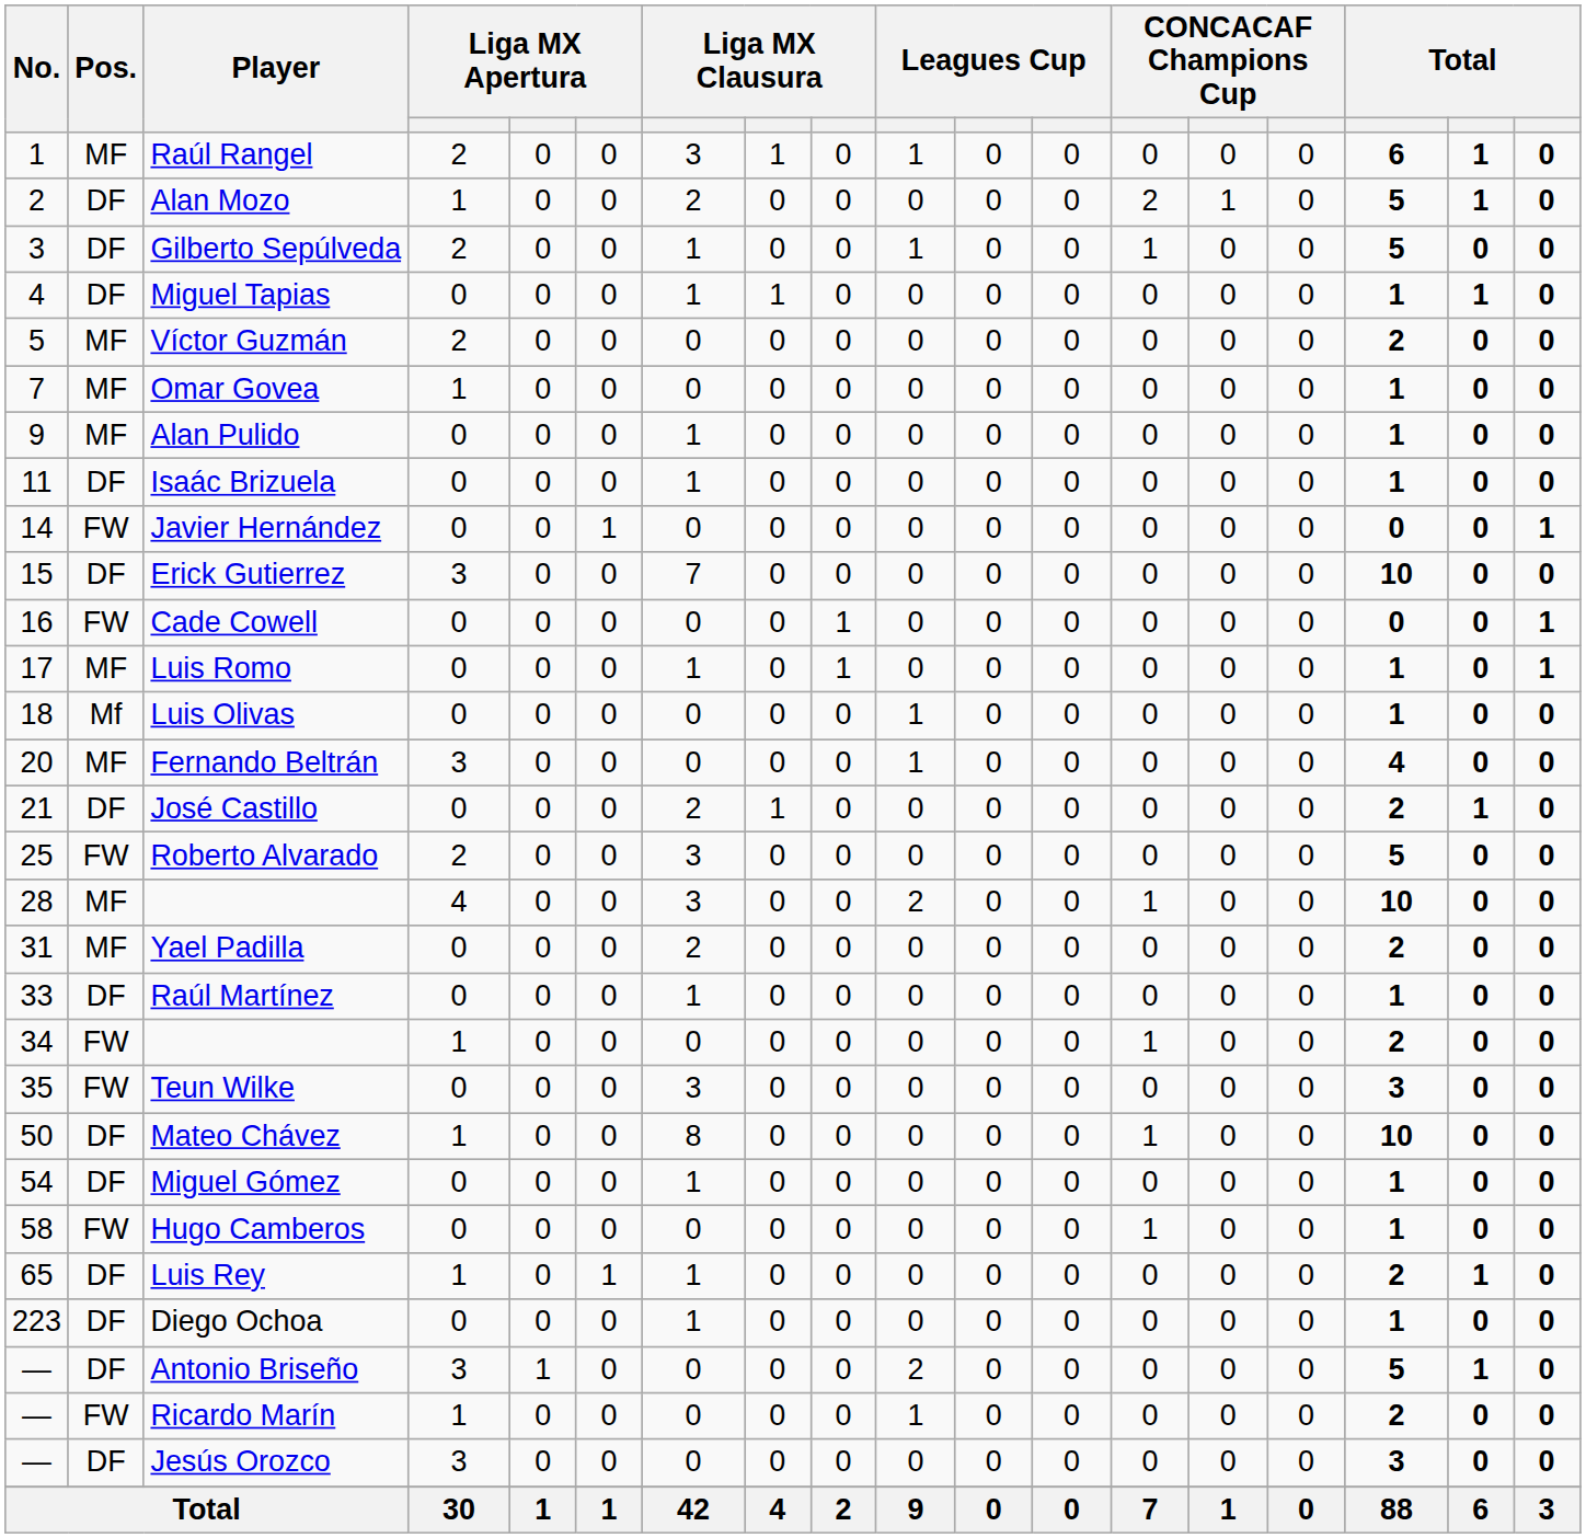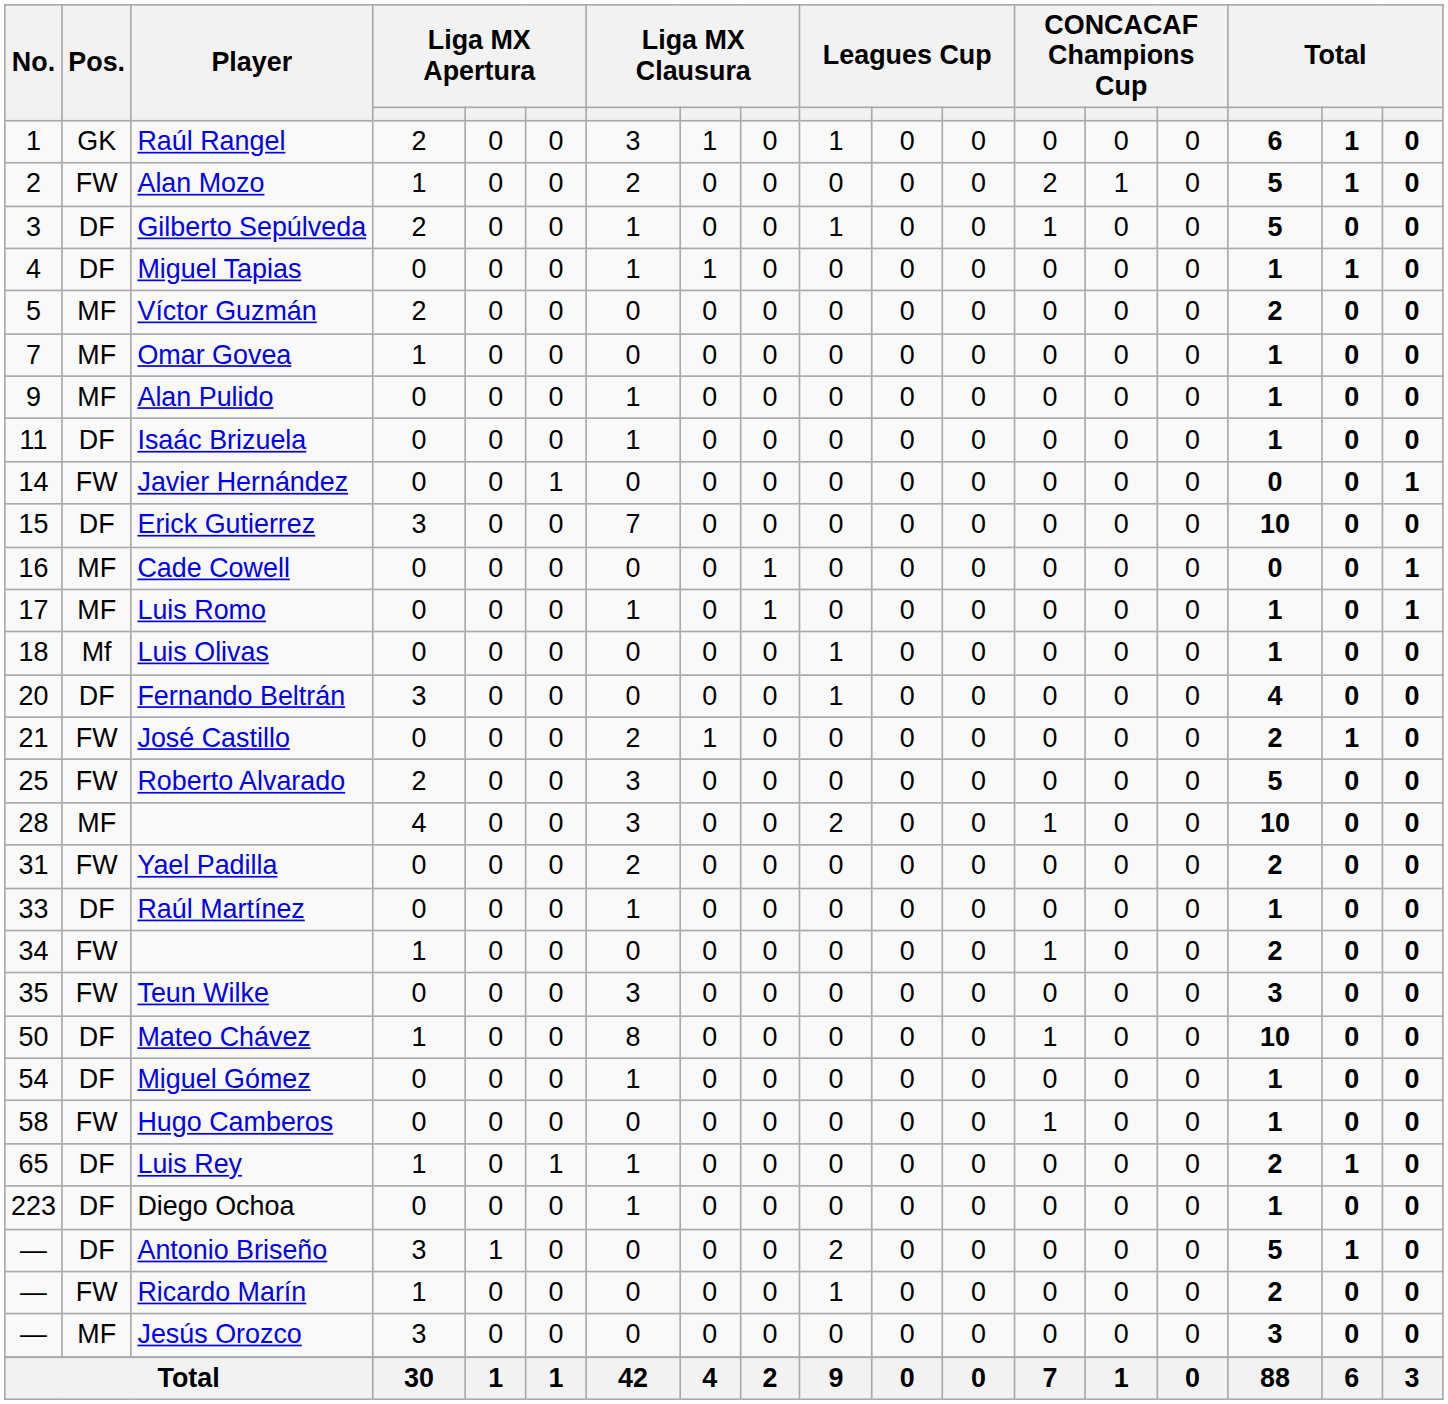 <table class="wikitable sortable" style="text-align:center">
 <tr>
 <th rowspan="2">No.</th>
 <th rowspan="2">Pos.</th>
 <th rowspan="2">Player</th>
 <th colspan="3" style="width:120px">Liga MX Apertura</th>
 <th colspan="3" style="width:120px">Liga MX Clausura</th>
 <th colspan="3" style="width:120px">Leagues Cup</th>
 <th colspan="3" style="width:120px">CONCACAF Champions Cup</th>
 <th colspan="3" style="width:120px">Total</th>
 </tr>
 <tr>
 <th></th>
 <th></th>
 <th></th>
 <th></th>
 <th></th>
 <th></th>
 <th></th>
 <th></th>
 <th></th>
 <th></th>
 <th></th>
 <th></th>
 <th></th>
 <th></th>
 <th></th>
 </tr>
 <tr>
 <td>1</td>
-<td>MF</td>
+<td>GK</td>
 <td align=left> <a href='#'>Raúl Rangel</a></td>
 <td>2</td>
 <td>0</td>
 <td>0</td>
 <td>3</td>
 <td>1</td>
 <td>0</td>
 <td>1</td>
 <td>0</td>
 <td>0</td>
 <td>0</td>
 <td>0</td>
 <td>0</td>
 <td><strong>6</strong></td>
 <td><strong>1</strong></td>
 <td><strong>0</strong></td>
 </tr>
 <tr>
 <td>2</td>
-<td>DF</td>
+<td>FW</td>
 <td align=left> <a href='#'>Alan Mozo</a></td>
 <td>1</td>
 <td>0</td>
 <td>0</td>
 <td>2</td>
 <td>0</td>
 <td>0</td>
 <td>0</td>
 <td>0</td>
 <td>0</td>
 <td>2</td>
 <td>1</td>
 <td>0</td>
 <td><strong>5</strong></td>
 <td><strong>1</strong></td>
 <td><strong>0</strong></td>
 </tr>
 <tr>
 <td>3</td>
 <td>DF</td>
 <td align=left> <a href='#'>Gilberto Sepúlveda</a></td>
 <td>2</td>
 <td>0</td>
 <td>0</td>
 <td>1</td>
 <td>0</td>
 <td>0</td>
 <td>1</td>
 <td>0</td>
 <td>0</td>
 <td>1</td>
 <td>0</td>
 <td>0</td>
 <td><strong>5</strong></td>
 <td><strong>0</strong></td>
 <td><strong>0</strong></td>
 </tr>
 <tr>
 <td>4</td>
 <td>DF</td>
 <td align=left> <a href='#'>Miguel Tapias</a></td>
 <td>0</td>
 <td>0</td>
 <td>0</td>
 <td>1</td>
 <td>1</td>
 <td>0</td>
 <td>0</td>
 <td>0</td>
 <td>0</td>
 <td>0</td>
 <td>0</td>
 <td>0</td>
 <td><strong>1</strong></td>
 <td><strong>1</strong></td>
 <td><strong>0</strong></td>
 </tr>
 <tr>
 <td>5</td>
 <td>MF</td>
 <td align=left> <a href='#'>Víctor Guzmán</a></td>
 <td>2</td>
 <td>0</td>
 <td>0</td>
 <td>0</td>
 <td>0</td>
 <td>0</td>
 <td>0</td>
 <td>0</td>
 <td>0</td>
 <td>0</td>
 <td>0</td>
 <td>0</td>
 <td><strong>2</strong></td>
 <td><strong>0</strong></td>
 <td><strong>0</strong></td>
 </tr>
 <tr>
 <td>7</td>
 <td>MF</td>
 <td align=left> <a href='#'>Omar Govea</a></td>
 <td>1</td>
 <td>0</td>
 <td>0</td>
 <td>0</td>
 <td>0</td>
 <td>0</td>
 <td>0</td>
 <td>0</td>
 <td>0</td>
 <td>0</td>
 <td>0</td>
 <td>0</td>
 <td><strong>1</strong></td>
 <td><strong>0</strong></td>
 <td><strong>0</strong></td>
 </tr>
 <tr>
 <td>9</td>
 <td>MF</td>
 <td align=left> <a href='#'>Alan Pulido</a></td>
 <td>0</td>
 <td>0</td>
 <td>0</td>
 <td>1</td>
 <td>0</td>
 <td>0</td>
 <td>0</td>
 <td>0</td>
 <td>0</td>
 <td>0</td>
 <td>0</td>
 <td>0</td>
 <td><strong>1</strong></td>
 <td><strong>0</strong></td>
 <td><strong>0</strong></td>
 </tr>
 <tr>
 <td>11</td>
 <td>DF</td>
 <td align=left> <a href='#'>Isaác Brizuela</a></td>
 <td>0</td>
 <td>0</td>
 <td>0</td>
 <td>1</td>
 <td>0</td>
 <td>0</td>
 <td>0</td>
 <td>0</td>
 <td>0</td>
 <td>0</td>
 <td>0</td>
 <td>0</td>
 <td><strong>1</strong></td>
 <td><strong>0</strong></td>
 <td><strong>0</strong></td>
 </tr>
 <tr>
 <td>14</td>
 <td>FW</td>
 <td align=left> <a href='#'>Javier Hernández</a></td>
 <td>0</td>
 <td>0</td>
 <td>1</td>
 <td>0</td>
 <td>0</td>
 <td>0</td>
 <td>0</td>
 <td>0</td>
 <td>0</td>
 <td>0</td>
 <td>0</td>
 <td>0</td>
 <td><strong>0</strong></td>
 <td><strong>0</strong></td>
 <td><strong>1</strong></td>
 </tr>
 <tr>
 <td>15</td>
 <td>DF</td>
 <td align=left> <a href='#'>Erick Gutierrez</a></td>
 <td>3</td>
 <td>0</td>
 <td>0</td>
 <td>7</td>
 <td>0</td>
 <td>0</td>
 <td>0</td>
 <td>0</td>
 <td>0</td>
 <td>0</td>
 <td>0</td>
 <td>0</td>
 <td><strong>10</strong></td>
 <td><strong>0</strong></td>
 <td><strong>0</strong></td>
 </tr>
 <tr>
 <td>16</td>
-<td>FW</td>
+<td>MF</td>
 <td align=left> <a href='#'>Cade Cowell</a></td>
 <td>0</td>
 <td>0</td>
 <td>0</td>
 <td>0</td>
 <td>0</td>
 <td>1</td>
 <td>0</td>
 <td>0</td>
 <td>0</td>
 <td>0</td>
 <td>0</td>
 <td>0</td>
 <td><strong>0</strong></td>
 <td><strong>0</strong></td>
 <td><strong>1</strong></td>
 </tr>
 <tr>
 <td>17</td>
 <td>MF</td>
 <td align=left> <a href='#'>Luis Romo</a></td>
 <td>0</td>
 <td>0</td>
 <td>0</td>
 <td>1</td>
 <td>0</td>
 <td>1</td>
 <td>0</td>
 <td>0</td>
 <td>0</td>
 <td>0</td>
 <td>0</td>
 <td>0</td>
 <td><strong>1</strong></td>
 <td><strong>0</strong></td>
 <td><strong>1</strong></td>
 </tr>
 <tr>
 <td>18</td>
 <td>Mf</td>
 <td align=left> <a href='#'>Luis Olivas</a></td>
 <td>0</td>
 <td>0</td>
 <td>0</td>
 <td>0</td>
 <td>0</td>
 <td>0</td>
 <td>1</td>
 <td>0</td>
 <td>0</td>
 <td>0</td>
 <td>0</td>
 <td>0</td>
 <td><strong>1</strong></td>
 <td><strong>0</strong></td>
 <td><strong>0</strong></td>
 </tr>
 <tr>
 <td>20</td>
-<td>MF</td>
+<td>DF</td>
 <td align=left> <a href='#'>Fernando Beltrán</a></td>
 <td>3</td>
 <td>0</td>
 <td>0</td>
 <td>0</td>
 <td>0</td>
 <td>0</td>
 <td>1</td>
 <td>0</td>
 <td>0</td>
 <td>0</td>
 <td>0</td>
 <td>0</td>
 <td><strong>4</strong></td>
 <td><strong>0</strong></td>
 <td><strong>0</strong></td>
 </tr>
 <tr>
 <td>21</td>
-<td>DF</td>
+<td>FW</td>
 <td align=left> <a href='#'>José Castillo</a></td>
 <td>0</td>
 <td>0</td>
 <td>0</td>
 <td>2</td>
 <td>1</td>
 <td>0</td>
 <td>0</td>
 <td>0</td>
 <td>0</td>
 <td>0</td>
 <td>0</td>
 <td>0</td>
 <td><strong>2</strong></td>
 <td><strong>1</strong></td>
 <td><strong>0</strong></td>
 </tr>
 <tr>
 <td>25</td>
 <td>FW</td>
 <td align=left> <a href='#'>Roberto Alvarado</a></td>
 <td>2</td>
 <td>0</td>
 <td>0</td>
 <td>3</td>
 <td>0</td>
 <td>0</td>
 <td>0</td>
 <td>0</td>
 <td>0</td>
 <td>0</td>
 <td>0</td>
 <td>0</td>
 <td><strong>5</strong></td>
 <td><strong>0</strong></td>
 <td><strong>0</strong></td>
 </tr>
 <tr>
 <td>28</td>
 <td>MF</td>
 <td align=left></td>
 <td>4</td>
 <td>0</td>
 <td>0</td>
 <td>3</td>
 <td>0</td>
 <td>0</td>
 <td>2</td>
 <td>0</td>
 <td>0</td>
 <td>1</td>
 <td>0</td>
 <td>0</td>
 <td><strong>10</strong></td>
 <td><strong>0</strong></td>
 <td><strong>0</strong></td>
 </tr>
 <tr>
 <td>31</td>
-<td>MF</td>
+<td>FW</td>
 <td align=left> <a href='#'>Yael Padilla</a></td>
 <td>0</td>
 <td>0</td>
 <td>0</td>
 <td>2</td>
 <td>0</td>
 <td>0</td>
 <td>0</td>
 <td>0</td>
 <td>0</td>
 <td>0</td>
 <td>0</td>
 <td>0</td>
 <td><strong>2</strong></td>
 <td><strong>0</strong></td>
 <td><strong>0</strong></td>
 </tr>
 <tr>
 <td>33</td>
 <td>DF</td>
 <td align=left> <a href='#'>Raúl Martínez</a></td>
 <td>0</td>
 <td>0</td>
 <td>0</td>
 <td>1</td>
 <td>0</td>
 <td>0</td>
 <td>0</td>
 <td>0</td>
 <td>0</td>
 <td>0</td>
 <td>0</td>
 <td>0</td>
 <td><strong>1</strong></td>
 <td><strong>0</strong></td>
 <td><strong>0</strong></td>
 </tr>
 <tr>
 <td>34</td>
 <td>FW</td>
 <td align=left></td>
 <td>1</td>
 <td>0</td>
 <td>0</td>
 <td>0</td>
 <td>0</td>
 <td>0</td>
 <td>0</td>
 <td>0</td>
 <td>0</td>
 <td>1</td>
 <td>0</td>
 <td>0</td>
 <td><strong>2</strong></td>
 <td><strong>0</strong></td>
 <td><strong>0</strong></td>
 </tr>
 <tr>
 <td>35</td>
 <td>FW</td>
 <td align=left> <a href='#'>Teun Wilke</a></td>
 <td>0</td>
 <td>0</td>
 <td>0</td>
 <td>3</td>
 <td>0</td>
 <td>0</td>
 <td>0</td>
 <td>0</td>
 <td>0</td>
 <td>0</td>
 <td>0</td>
 <td>0</td>
 <td><strong>3</strong></td>
 <td><strong>0</strong></td>
 <td><strong>0</strong></td>
 </tr>
 <tr>
 <td>50</td>
 <td>DF</td>
 <td align=left> <a href='#'>Mateo Chávez</a></td>
 <td>1</td>
 <td>0</td>
 <td>0</td>
 <td>8</td>
 <td>0</td>
 <td>0</td>
 <td>0</td>
 <td>0</td>
 <td>0</td>
 <td>1</td>
 <td>0</td>
 <td>0</td>
 <td><strong>10</strong></td>
 <td><strong>0</strong></td>
 <td><strong>0</strong></td>
 </tr>
 <tr>
 <td>54</td>
 <td>DF</td>
 <td align=left> <a href='#'>Miguel Gómez</a></td>
 <td>0</td>
 <td>0</td>
 <td>0</td>
 <td>1</td>
 <td>0</td>
 <td>0</td>
 <td>0</td>
 <td>0</td>
 <td>0</td>
 <td>0</td>
 <td>0</td>
 <td>0</td>
 <td><strong>1</strong></td>
 <td><strong>0</strong></td>
 <td><strong>0</strong></td>
 </tr>
 <tr>
 <td>58</td>
 <td>FW</td>
 <td align=left> <a href='#'>Hugo Camberos</a></td>
 <td>0</td>
 <td>0</td>
 <td>0</td>
 <td>0</td>
 <td>0</td>
 <td>0</td>
 <td>0</td>
 <td>0</td>
 <td>0</td>
 <td>1</td>
 <td>0</td>
 <td>0</td>
 <td><strong>1</strong></td>
 <td><strong>0</strong></td>
 <td><strong>0</strong></td>
 </tr>
 <tr>
 <td>65</td>
 <td>DF</td>
 <td align=left> <a href='#'>Luis Rey</a></td>
 <td>1</td>
 <td>0</td>
 <td>1</td>
 <td>1</td>
 <td>0</td>
 <td>0</td>
 <td>0</td>
 <td>0</td>
 <td>0</td>
 <td>0</td>
 <td>0</td>
 <td>0</td>
 <td><strong>2</strong></td>
 <td><strong>1</strong></td>
 <td><strong>0</strong></td>
 </tr>
 <tr>
 <td>223</td>
 <td>DF</td>
 <td align=left> Diego Ochoa</td>
 <td>0</td>
 <td>0</td>
 <td>0</td>
 <td>1</td>
 <td>0</td>
 <td>0</td>
 <td>0</td>
 <td>0</td>
 <td>0</td>
 <td>0</td>
 <td>0</td>
 <td>0</td>
 <td><strong>1</strong></td>
 <td><strong>0</strong></td>
 <td><strong>0</strong></td>
 </tr>
 <tr>
 <td>—</td>
 <td>DF</td>
 <td align=left> <a href='#'>Antonio Briseño</a></td>
 <td>3</td>
 <td>1</td>
 <td>0</td>
 <td>0</td>
 <td>0</td>
 <td>0</td>
 <td>2</td>
 <td>0</td>
 <td>0</td>
 <td>0</td>
 <td>0</td>
 <td>0</td>
 <td><strong>5</strong></td>
 <td><strong>1</strong></td>
 <td><strong>0</strong></td>
 </tr>
 <tr>
 <td>—</td>
 <td>FW</td>
 <td align=left> <a href='#'>Ricardo Marín</a></td>
 <td>1</td>
 <td>0</td>
 <td>0</td>
 <td>0</td>
 <td>0</td>
 <td>0</td>
 <td>1</td>
 <td>0</td>
 <td>0</td>
 <td>0</td>
 <td>0</td>
 <td>0</td>
 <td><strong>2</strong></td>
 <td><strong>0</strong></td>
 <td><strong>0</strong></td>
 </tr>
 <tr>
 <td>—</td>
-<td>DF</td>
+<td>MF</td>
 <td align=left> <a href='#'>Jesús Orozco</a></td>
 <td>3</td>
 <td>0</td>
 <td>0</td>
 <td>0</td>
 <td>0</td>
 <td>0</td>
 <td>0</td>
 <td>0</td>
 <td>0</td>
 <td>0</td>
 <td>0</td>
 <td>0</td>
 <td><strong>3</strong></td>
 <td><strong>0</strong></td>
 <td><strong>0</strong></td>
 </tr>
 <tr>
 </tr>
 <tr class="sortbottom">
 <th colspan=3>Total</th>
 <th>30</th>
 <th>1</th>
 <th>1</th>
 <th>42</th>
 <th>4</th>
 <th>2</th>
 <th>9</th>
 <th>0</th>
 <th>0</th>
 <th>7</th>
 <th>1</th>
 <th>0</th>
 <th>88</th>
 <th>6</th>
 <th>3</th>
 </tr>
 </table>
